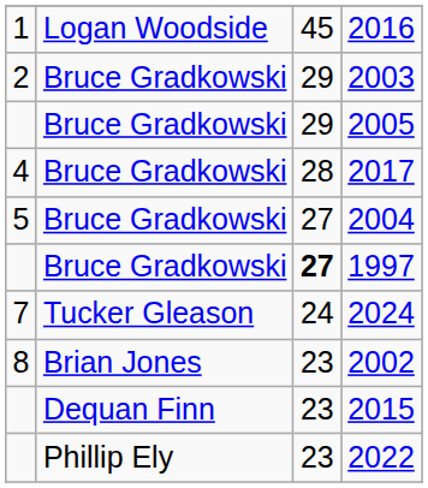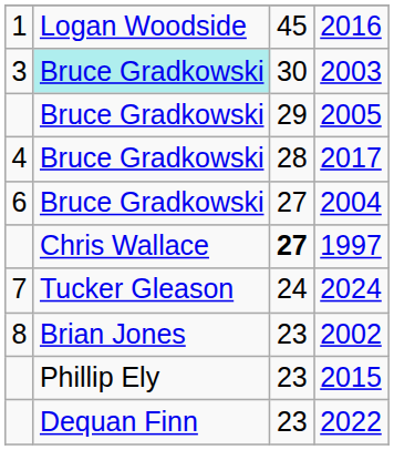 <table class="wikitable">
 <tr>
 </tr>
 <tr>
 <td>1</td>
 <td><a href='#'>Logan Woodside</a></td>
 <td>45</td>
 <td><a href='#'>2016</a></td>
 </tr>
 <tr>
-<td>2</td>
-<td><a href='#'>Bruce Gradkowski</a></td>
-<td>29</td>
+<td>3</td>
+<td style="background: paleturquoise;"><a href='#'>Bruce Gradkowski</a></td>
+<td>30</td>
 <td><a href='#'>2003</a></td>
 </tr>
 <tr>
 <td></td>
 <td><a href='#'>Bruce Gradkowski</a></td>
 <td>29</td>
 <td><a href='#'>2005</a></td>
 </tr>
 <tr>
 <td>4</td>
 <td><a href='#'>Bruce Gradkowski</a></td>
 <td>28</td>
 <td><a href='#'>2017</a></td>
 </tr>
 <tr>
-<td>5</td>
+<td>6</td>
 <td><a href='#'>Bruce Gradkowski</a></td>
 <td>27</td>
 <td><a href='#'>2004</a></td>
 </tr>
 <tr>
 <td></td>
-<td><a href='#'>Bruce Gradkowski</a></td>
+<td><a href='#'>Chris Wallace</a></td>
 <td><strong>27</strong></td>
 <td><a href='#'>1997</a></td>
 </tr>
 <tr>
 <td>7</td>
 <td><a href='#'>Tucker Gleason</a></td>
 <td>24</td>
 <td><a href='#'>2024</a></td>
 </tr>
 <tr>
 <td>8</td>
 <td><a href='#'>Brian Jones</a></td>
 <td>23</td>
 <td><a href='#'>2002</a></td>
 </tr>
 <tr>
 <td></td>
-<td><a href='#'>Dequan Finn</a></td>
+<td>Phillip Ely</td>
 <td>23</td>
 <td><a href='#'>2015</a></td>
 </tr>
 <tr>
 <td></td>
-<td>Phillip Ely</td>
+<td><a href='#'>Dequan Finn</a></td>
 <td>23</td>
 <td><a href='#'>2022</a></td>
 </tr>
 </table>
